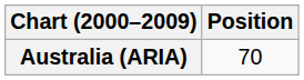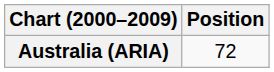 <table class="wikitable plainrowheaders" style="text-align:center">
 <tr>
 <th>Chart (2000–2009)</th>
 <th>Position</th>
 </tr>
 <tr>
 <th scope="row">Australia (ARIA)</th>
-<td>70</td>
+<td>72</td>
 </tr>
 </table>
